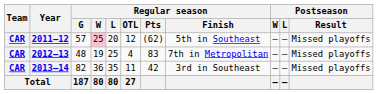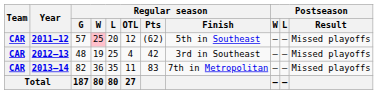 <table class="wikitable" style="font-size:95%; text-align:center;">
 <tr>
 <th rowspan="2">Team</th>
 <th rowspan="2">Year</th>
 <th colspan="6">Regular season</th>
 <th colspan="4">Postseason</th>
 </tr>
 <tr>
 <th>G</th>
 <th>W</th>
 <th>L</th>
 <th>OTL</th>
 <th>Pts</th>
 <th>Finish</th>
 <th>W</th>
 <th>L</th>
 <th>Result</th>
 </tr>
 <tr>
 <th><a href='#'>CAR</a></th>
 <th><a href='#'>2011–12</a></th>
 <td>57</td>
 <td style="background: pink;">25</td>
 <td>20</td>
 <td>12</td>
 <td>(62)</td>
 <td>5th in <a href='#'>Southeast</a></td>
 <td>—</td>
 <td>—</td>
 <td>Missed playoffs</td>
 </tr>
 <tr>
 <th><a href='#'>CAR</a></th>
 <th><a href='#'>2012–13</a></th>
 <td>48</td>
 <td>19</td>
 <td>25</td>
 <td>4</td>
-<td>83</td>
-<td>7th in <a href='#'>Metropolitan</a></td>
+<td>42</td>
+<td>3rd in Southeast</td>
 <td>—</td>
 <td>—</td>
 <td>Missed playoffs</td>
 </tr>
 <tr>
 <th><a href='#'>CAR</a></th>
 <th><a href='#'>2013–14</a></th>
 <td>82</td>
 <td>36</td>
 <td>35</td>
 <td>11</td>
-<td>42</td>
-<td>3rd in Southeast</td>
+<td>83</td>
+<td>7th in <a href='#'>Metropolitan</a></td>
 <td>—</td>
 <td>—</td>
 <td>Missed playoffs</td>
 </tr>
 <tr>
 <th colspan="2">Total</th>
 <th>187</th>
 <th>80</th>
 <th>80</th>
 <th>27</th>
 <th> </th>
 <th> </th>
 <th>—</th>
 <th>—</th>
 <th> </th>
 </tr>
 </table>
